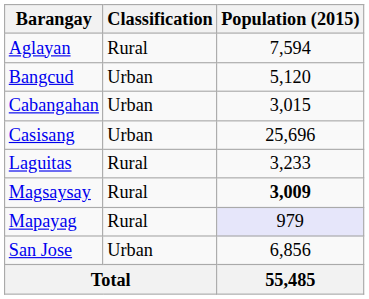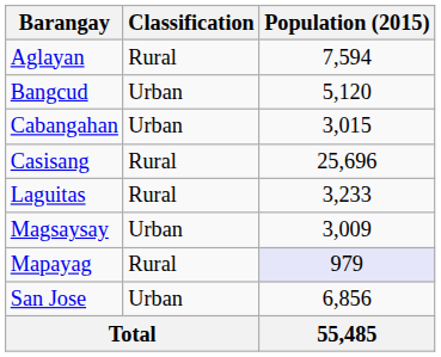 <table class="wikitable sortable">
 <tr>
 <th>Barangay</th>
 <th>Classification</th>
 <th>Population (2015)</th>
 </tr>
 <tr>
 <td><a href='#'>Aglayan</a></td>
 <td>Rural</td>
 <td align="center">7,594</td>
 </tr>
 <tr>
 <td><a href='#'>Bangcud</a></td>
 <td>Urban</td>
 <td align="center">5,120</td>
 </tr>
 <tr>
 <td><a href='#'>Cabangahan</a></td>
 <td>Urban</td>
 <td align="center">3,015</td>
 </tr>
 <tr>
 <td><a href='#'>Casisang</a></td>
-<td>Urban</td>
+<td>Rural</td>
 <td align="center">25,696</td>
 </tr>
 <tr>
 <td><a href='#'>Laguitas</a></td>
 <td>Rural</td>
 <td align="center">3,233</td>
 </tr>
 <tr>
 <td><a href='#'>Magsaysay</a></td>
-<td>Rural</td>
-<td align="center"><strong>3,009</strong></td>
+<td>Urban</td>
+<td align="center">3,009</td>
 </tr>
 <tr>
 <td><a href='#'>Mapayag</a></td>
 <td>Rural</td>
 <td align="center" style="background: lavender;">979</td>
 </tr>
 <tr>
 <td><a href='#'>San Jose</a></td>
 <td>Urban</td>
 <td align="center">6,856</td>
 </tr>
 <tr>
 <th colspan="2">Total</th>
 <th>55,485</th>
 </tr>
 </table>
